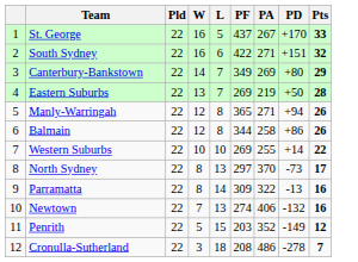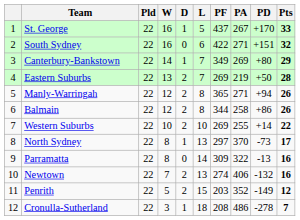 <table class="wikitable" style="text-align:center;">
 <tr>
 <th style="width:20px;" abbr="Position×"></th>
 <th width=175>Team</th>
 <th style="width:20px;" abbr="Played">Pld</th>
 <th style="width:20px;" abbr="Won">W</th>
+<th style="width:20px;" abbr="Drawn">D</th>
 <th style="width:20px;" abbr="Lost">L</th>
 <th style="width:20px;" abbr="Points for">PF</th>
 <th style="width:20px;" abbr="Points against">PA</th>
 <th style="width:20px;" abbr="Points difference">PD</th>
 <th style="width:20px;" abbr="Points">Pts</th>
 </tr>
 <tr style="background:#cfc;">
 <td>1</td>
 <td style="text-align:left;"> <a href='#'>St. George</a></td>
 <td>22</td>
 <td>16</td>
+<td>1</td>
 <td>5</td>
 <td>437</td>
 <td>267</td>
 <td>+170</td>
 <td><strong>33</strong></td>
 </tr>
 <tr style="background:#cfc;">
 <td>2</td>
 <td style="text-align:left;"> <a href='#'>South Sydney</a></td>
 <td>22</td>
 <td>16</td>
+<td>0</td>
 <td>6</td>
 <td>422</td>
 <td>271</td>
 <td>+151</td>
 <td><strong>32</strong></td>
 </tr>
 <tr style="background:#cfc;">
 <td>3</td>
 <td style="text-align:left;"> <a href='#'>Canterbury-Bankstown</a></td>
 <td>22</td>
 <td>14</td>
+<td>1</td>
 <td>7</td>
 <td>349</td>
 <td>269</td>
 <td>+80</td>
 <td><strong>29</strong></td>
 </tr>
 <tr style="background:#cfc;">
 <td>4</td>
 <td style="text-align:left;"> <a href='#'>Eastern Suburbs</a></td>
 <td>22</td>
 <td>13</td>
+<td>2</td>
 <td>7</td>
 <td>269</td>
 <td>219</td>
 <td>+50</td>
 <td><strong>28</strong></td>
 </tr>
 <tr>
 <td>5</td>
 <td style="text-align:left;"> <a href='#'>Manly-Warringah</a></td>
 <td>22</td>
 <td>12</td>
+<td>2</td>
 <td>8</td>
 <td>365</td>
 <td>271</td>
 <td>+94</td>
 <td><strong>26</strong></td>
 </tr>
 <tr>
 <td>6</td>
 <td style="text-align:left;"> <a href='#'>Balmain</a></td>
 <td>22</td>
 <td>12</td>
+<td>2</td>
 <td>8</td>
 <td>344</td>
 <td>258</td>
 <td>+86</td>
 <td><strong>26</strong></td>
 </tr>
 <tr>
 <td>7</td>
 <td style="text-align:left;"> <a href='#'>Western Suburbs</a></td>
 <td>22</td>
 <td>10</td>
+<td>2</td>
 <td>10</td>
 <td>269</td>
 <td>255</td>
 <td>+14</td>
 <td><strong>22</strong></td>
 </tr>
 <tr>
 <td>8</td>
 <td style="text-align:left;"> <a href='#'>North Sydney</a></td>
 <td>22</td>
 <td>8</td>
+<td>1</td>
 <td>13</td>
 <td>297</td>
 <td>370</td>
 <td>-73</td>
 <td><strong>17</strong></td>
 </tr>
 <tr>
 <td>9</td>
 <td style="text-align:left;"> <a href='#'>Parramatta</a></td>
 <td>22</td>
 <td>8</td>
+<td>0</td>
 <td>14</td>
 <td>309</td>
 <td>322</td>
 <td>-13</td>
 <td><strong>16</strong></td>
 </tr>
 <tr>
 <td>10</td>
 <td style="text-align:left;"> <a href='#'>Newtown</a></td>
 <td>22</td>
 <td>7</td>
+<td>2</td>
 <td>13</td>
 <td>274</td>
 <td>406</td>
 <td>-132</td>
 <td><strong>16</strong></td>
 </tr>
 <tr>
 <td>11</td>
 <td style="text-align:left;"> <a href='#'>Penrith</a></td>
 <td>22</td>
 <td>5</td>
+<td>2</td>
 <td>15</td>
 <td>203</td>
 <td>352</td>
 <td>-149</td>
 <td><strong>12</strong></td>
 </tr>
 <tr>
 <td>12</td>
 <td style="text-align:left;"> <a href='#'>Cronulla-Sutherland</a></td>
 <td>22</td>
 <td>3</td>
+<td>1</td>
 <td>18</td>
 <td>208</td>
 <td>486</td>
 <td>-278</td>
 <td><strong>7</strong></td>
 </tr>
 </table>
